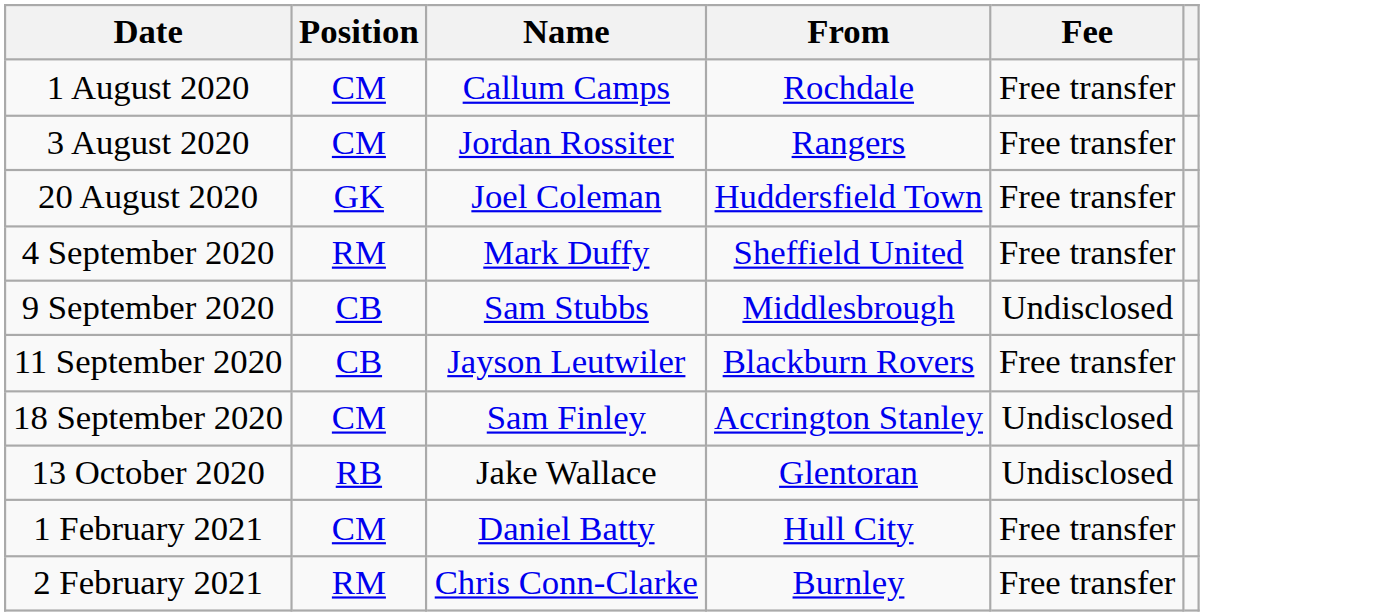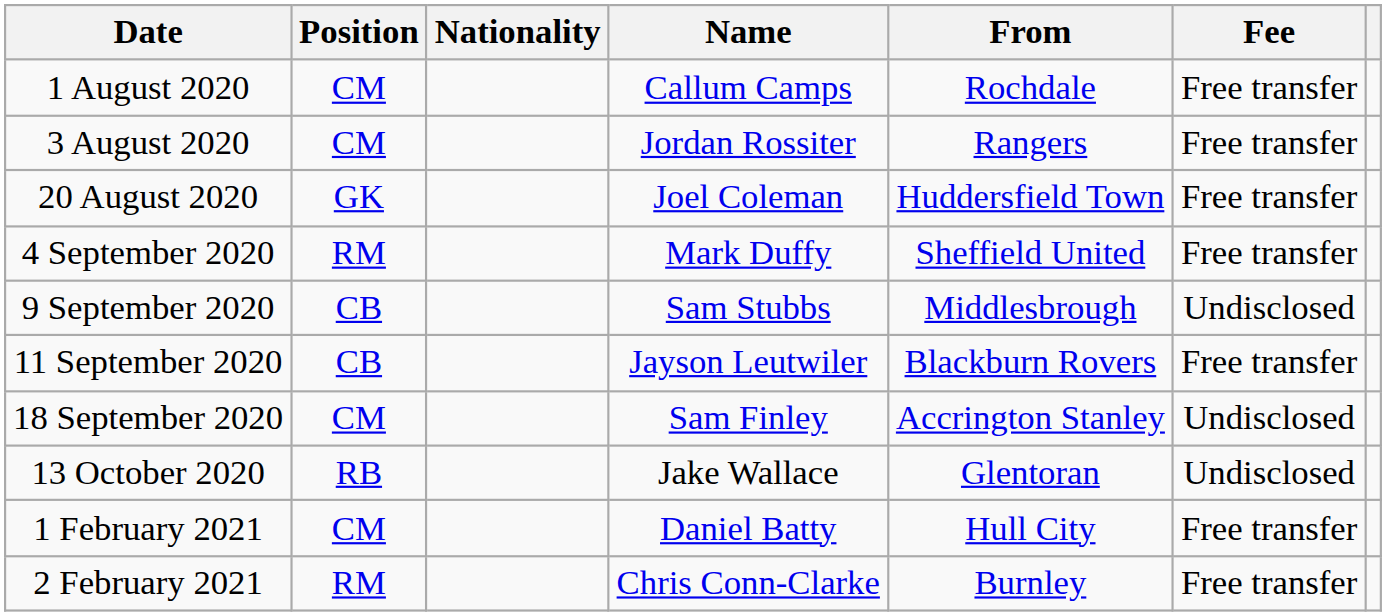 <table class="wikitable" style="text-align:center;">
 <tr>
 <th>Date</th>
 <th>Position</th>
+<th>Nationality</th>
 <th>Name</th>
 <th>From</th>
 <th>Fee</th>
 <th></th>
 </tr>
 <tr>
 <td>1 August 2020</td>
 <td><a href='#'>CM</a></td>
+<td></td>
 <td><a href='#'>Callum Camps</a></td>
 <td> <a href='#'>Rochdale</a></td>
 <td>Free transfer</td>
 <td></td>
 </tr>
 <tr>
 <td>3 August 2020</td>
 <td><a href='#'>CM</a></td>
+<td></td>
 <td><a href='#'>Jordan Rossiter</a></td>
 <td> <a href='#'>Rangers</a></td>
 <td>Free transfer</td>
 <td></td>
 </tr>
 <tr>
 <td>20 August 2020</td>
 <td><a href='#'>GK</a></td>
+<td></td>
 <td><a href='#'>Joel Coleman</a></td>
 <td> <a href='#'>Huddersfield Town</a></td>
 <td>Free transfer</td>
 <td></td>
 </tr>
 <tr>
 <td>4 September 2020</td>
 <td><a href='#'>RM</a></td>
+<td></td>
 <td><a href='#'>Mark Duffy</a></td>
 <td> <a href='#'>Sheffield United</a></td>
 <td>Free transfer</td>
 <td></td>
 </tr>
 <tr>
 <td>9 September 2020</td>
 <td><a href='#'>CB</a></td>
+<td></td>
 <td><a href='#'>Sam Stubbs</a></td>
 <td> <a href='#'>Middlesbrough</a></td>
 <td>Undisclosed</td>
 <td></td>
 </tr>
 <tr>
 <td>11 September 2020</td>
 <td><a href='#'>CB</a></td>
+<td></td>
 <td><a href='#'>Jayson Leutwiler</a></td>
 <td> <a href='#'>Blackburn Rovers</a></td>
 <td>Free transfer</td>
 <td></td>
 </tr>
 <tr>
 <td>18 September 2020</td>
 <td><a href='#'>CM</a></td>
+<td></td>
 <td><a href='#'>Sam Finley</a></td>
 <td> <a href='#'>Accrington Stanley</a></td>
 <td>Undisclosed</td>
 <td></td>
 </tr>
 <tr>
 <td>13 October 2020</td>
 <td><a href='#'>RB</a></td>
+<td></td>
 <td>Jake Wallace</td>
 <td> <a href='#'>Glentoran</a></td>
 <td>Undisclosed</td>
 <td></td>
 </tr>
 <tr>
 <td>1 February 2021</td>
 <td><a href='#'>CM</a></td>
+<td></td>
 <td><a href='#'>Daniel Batty</a></td>
 <td> <a href='#'>Hull City</a></td>
 <td>Free transfer</td>
 <td></td>
 </tr>
 <tr>
 <td>2 February 2021</td>
 <td><a href='#'>RM</a></td>
+<td></td>
 <td><a href='#'>Chris Conn-Clarke</a></td>
 <td> <a href='#'>Burnley</a></td>
 <td>Free transfer</td>
 <td></td>
 </tr>
 </table>
